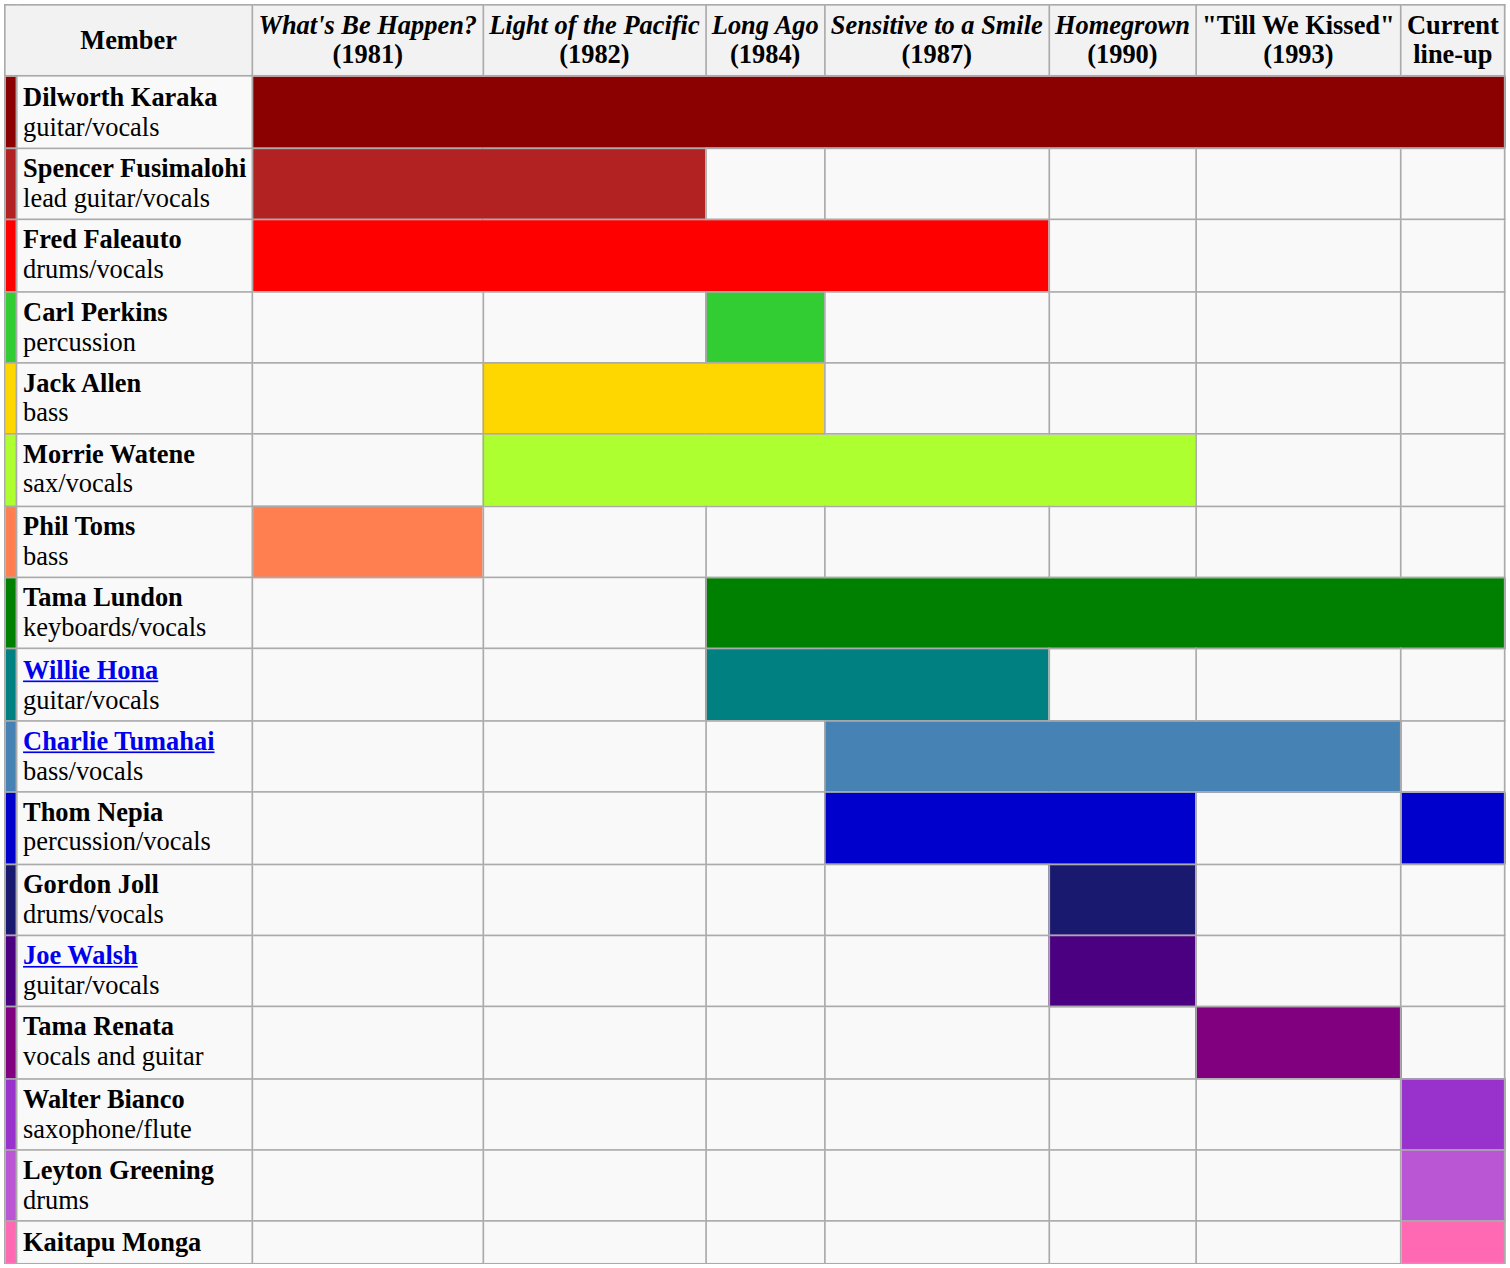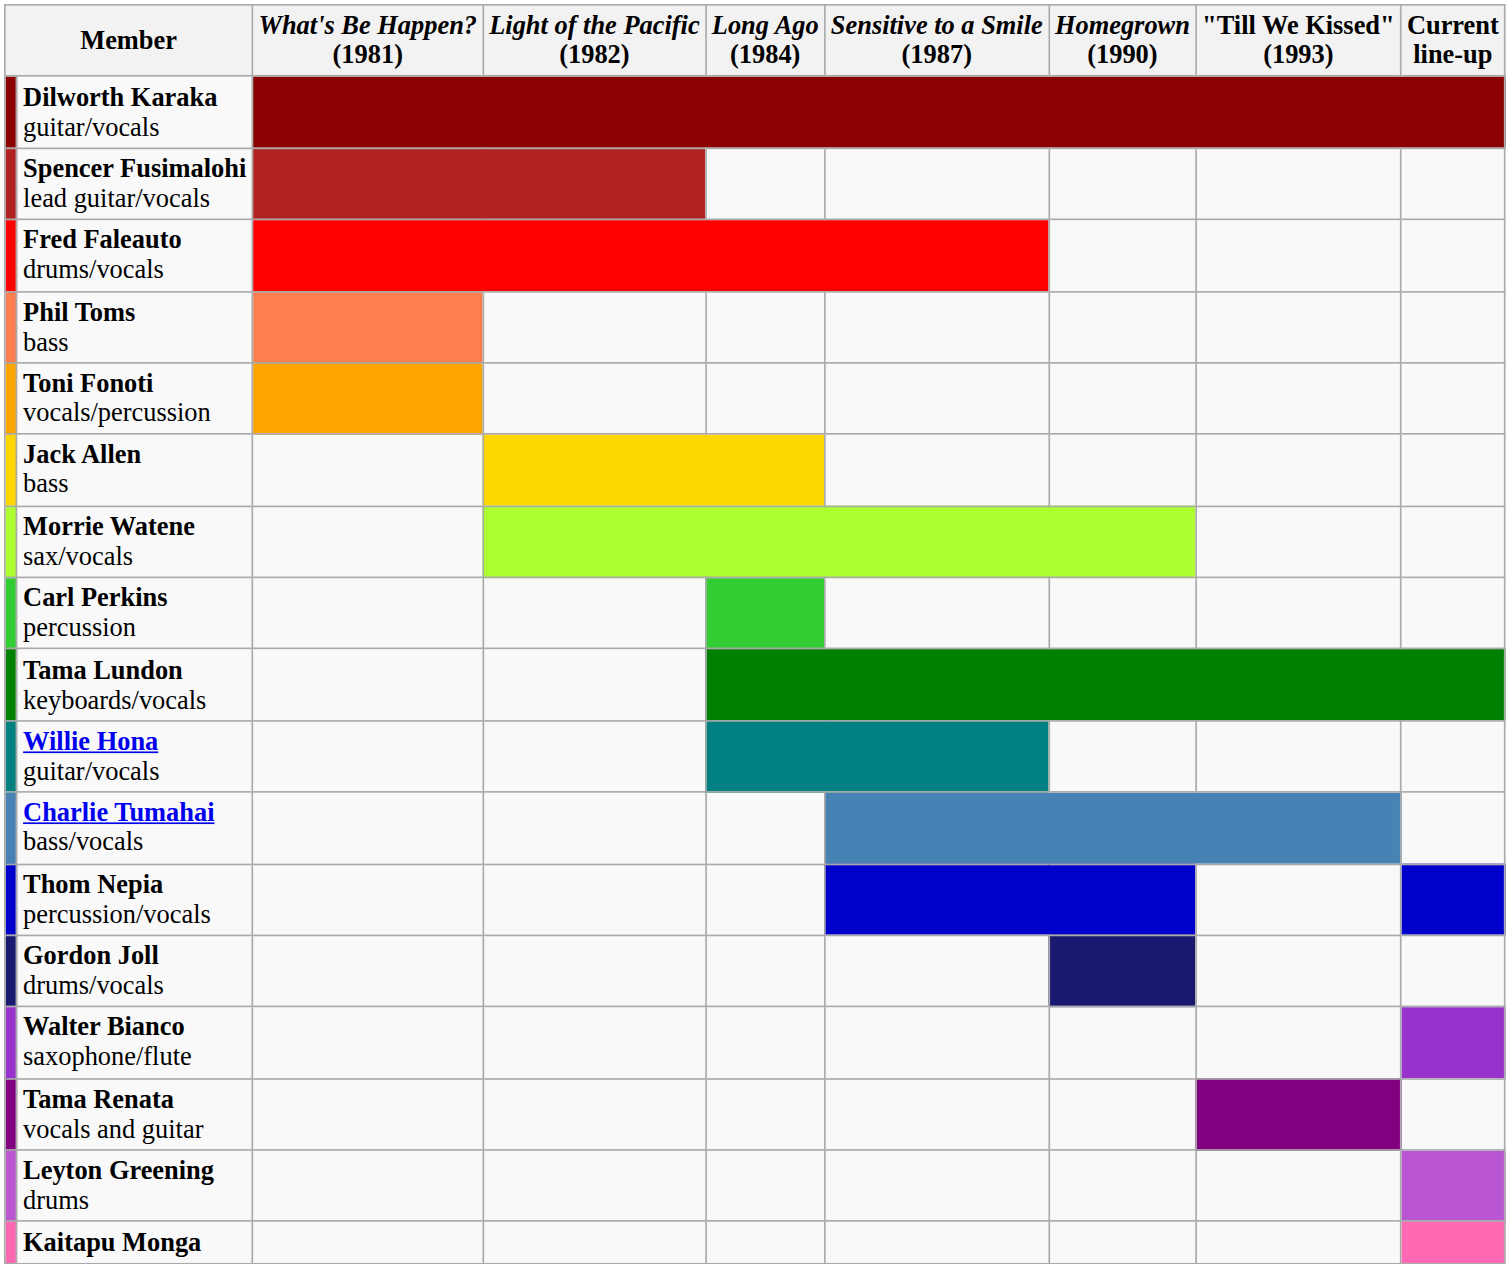 <table class="wikitable">
 <tr>
 <th colspan="2">Member</th>
 <th><em>What's Be Happen?</em><br>(1981)</th>
 <th><em>Light of the Pacific</em><br>(1982)</th>
 <th><em>Long Ago</em><br>(1984)</th>
 <th><em>Sensitive to a Smile</em><br>(1987)</th>
 <th><em>Homegrown</em><br>(1990)</th>
 <th>"Till We Kissed"<br>(1993)</th>
 <th>Current<br>line-up</th>
 </tr>
 <tr>
 <td style="background:darkred"></td>
 <td><strong>Dilworth Karaka</strong><br>guitar/vocals</td>
 <td colspan=7 style="background:darkred"></td>
 </tr>
 <tr>
 <td style="background:FireBrick"></td>
 <td><strong>Spencer Fusimalohi</strong><br>lead guitar/vocals</td>
 <td colspan=2 style="background:FireBrick"></td>
 <td></td>
 <td></td>
 <td></td>
 <td></td>
 <td></td>
 </tr>
 <tr>
 <td style="background:red"></td>
 <td><strong>Fred Faleauto</strong><br>drums/vocals</td>
 <td colspan=4 style="background:red"></td>
 <td></td>
 <td></td>
 <td></td>
 </tr>
 <tr>
-<td style="background:LimeGreen"></td>
-<td><strong>Carl Perkins</strong><br>percussion</td>
+<td style="background:Coral"></td>
+<td><strong>Phil Toms</strong><br>bass</td>
+<td colspan=1 style="background:Coral"></td>
 <td></td>
 <td></td>
-<td style="background:LimeGreen"></td>
+<td></td>
+<td></td>
+<td></td>
+<td></td>
+</tr>
+<tr>
+<td style="background:orange"></td>
+<td><strong>Toni Fonoti</strong><br>vocals/percussion</td>
+<td style="background:orange"></td>
+<td></td>
+<td></td>
 <td></td>
 <td></td>
 <td></td>
 <td></td>
 </tr>
 <tr>
 <td style="background:Gold;"></td>
 <td><strong>Jack Allen</strong><br>bass</td>
 <td></td>
 <td colspan=2 style="background:Gold;"></td>
 <td></td>
 <td></td>
 <td></td>
 <td></td>
 </tr>
 <tr>
 <td style="background:GreenYellow"></td>
 <td><strong>Morrie Watene</strong><br>sax/vocals</td>
 <td></td>
 <td colspan=4 style="background:GreenYellow"></td>
 <td></td>
 <td></td>
 </tr>
 <tr>
-<td style="background:Coral"></td>
-<td><strong>Phil Toms</strong><br>bass</td>
-<td colspan=1 style="background:Coral"></td>
+<td style="background:LimeGreen"></td>
+<td><strong>Carl Perkins</strong><br>percussion</td>
 <td></td>
 <td></td>
+<td style="background:LimeGreen"></td>
 <td></td>
 <td></td>
 <td></td>
 <td></td>
 </tr>
 <tr>
 <td style="background:Green"></td>
 <td><strong>Tama Lundon</strong><br>keyboards/vocals</td>
 <td></td>
 <td></td>
 <td colspan=5 style="background:Green"></td>
 </tr>
 <tr>
 <td style="background:Teal"></td>
 <td><strong><a href='#'>Willie Hona</a></strong><br>guitar/vocals</td>
 <td></td>
 <td></td>
 <td colspan=2 style="background:Teal"></td>
 <td></td>
 <td></td>
 <td></td>
 </tr>
 <tr>
 <td style="background:SteelBlue"></td>
 <td><strong><a href='#'>Charlie Tumahai</a></strong><br>bass/vocals</td>
 <td></td>
 <td></td>
 <td></td>
 <td colspan=3 style="background:SteelBlue"></td>
 <td></td>
 </tr>
 <tr>
 <td style="background:MediumBlue"></td>
 <td><strong>Thom Nepia</strong><br>percussion/vocals</td>
 <td></td>
 <td></td>
 <td></td>
 <td colspan=2 style="background:MediumBlue"></td>
 <td></td>
 <td style="background:MediumBlue"></td>
 </tr>
 <tr>
 <td style="background:MidnightBlue"></td>
 <td><strong>Gordon Joll</strong><br>drums/vocals</td>
 <td></td>
 <td></td>
 <td></td>
 <td></td>
 <td colspan=1 style="background:MidnightBlue"></td>
 <td></td>
 <td></td>
 </tr>
 <tr>
-<td style="background:Indigo"></td>
-<td><strong><a href='#'>Joe Walsh</a></strong><br>guitar/vocals</td>
+<td style="background:DarkOrchid"></td>
+<td><strong>Walter Bianco</strong><br>saxophone/flute</td>
 <td></td>
 <td></td>
 <td></td>
 <td></td>
-<td style="background:Indigo"></td>
 <td></td>
 <td></td>
+<td style="background:DarkOrchid"></td>
 </tr>
 <tr>
 <td style="background:Purple"></td>
 <td><strong>Tama Renata</strong><br>vocals and guitar</td>
 <td></td>
 <td></td>
 <td></td>
 <td></td>
 <td></td>
 <td style="background:Purple"></td>
 <td></td>
-</tr>
-<tr>
-<td style="background:DarkOrchid"></td>
-<td><strong>Walter Bianco</strong><br>saxophone/flute</td>
-<td></td>
-<td></td>
-<td></td>
-<td></td>
-<td></td>
-<td></td>
-<td style="background:DarkOrchid"></td>
 </tr>
 <tr>
 <td style="background:MediumOrchid"></td>
 <td><strong>Leyton Greening</strong><br>drums</td>
 <td></td>
 <td></td>
 <td></td>
 <td></td>
 <td></td>
 <td></td>
 <td style="background:MediumOrchid"></td>
 </tr>
 <tr>
 <td style="background:HotPink"></td>
 <td><strong>Kaitapu Monga</strong><br></td>
 <td></td>
 <td></td>
 <td></td>
 <td></td>
 <td></td>
 <td></td>
 <td style="background:HotPink"></td>
 </tr>
 </table>
